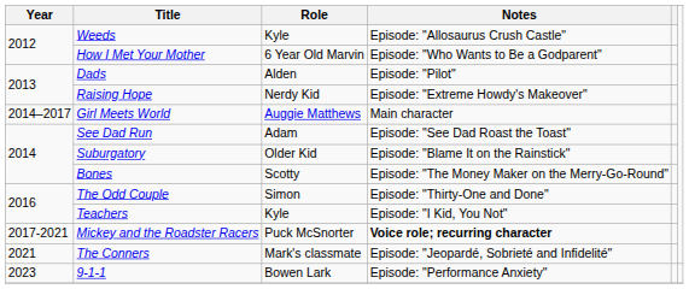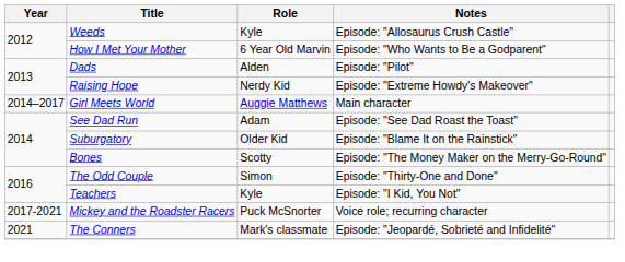 <table class="wikitable sortable">
 <tr>
 <th>Year</th>
 <th>Title</th>
 <th>Role</th>
 <th class="unsortable">Notes</th>
 <th></th>
 </tr>
 <tr>
 <td rowspan="2">2012</td>
 <td><em><a href='#'>Weeds</a></em></td>
 <td>Kyle</td>
 <td>Episode: "Allosaurus Crush Castle"</td>
 <td></td>
 </tr>
 <tr>
 <td><em><a href='#'>How I Met Your Mother</a></em></td>
 <td>6 Year Old Marvin</td>
 <td>Episode: "Who Wants to Be a Godparent"</td>
 <td></td>
 </tr>
 <tr>
 <td rowspan="2">2013</td>
 <td><em><a href='#'>Dads</a></em></td>
 <td>Alden</td>
 <td>Episode: "Pilot"</td>
 <td></td>
 </tr>
 <tr>
 <td><em><a href='#'>Raising Hope</a></em></td>
 <td>Nerdy Kid</td>
 <td>Episode: "Extreme Howdy's Makeover"</td>
 <td></td>
 </tr>
 <tr>
 <td>2014–2017</td>
 <td><em><a href='#'>Girl Meets World</a></em></td>
 <td><a href='#'>Auggie Matthews</a></td>
 <td>Main character</td>
 <td></td>
 </tr>
 <tr>
 <td rowspan="3">2014</td>
 <td><em><a href='#'>See Dad Run</a></em></td>
 <td>Adam</td>
 <td>Episode: "See Dad Roast the Toast"</td>
 <td></td>
 </tr>
 <tr>
 <td><em><a href='#'>Suburgatory</a></em></td>
 <td>Older Kid</td>
 <td>Episode: "Blame It on the Rainstick"</td>
 <td></td>
 </tr>
 <tr>
 <td><em><a href='#'>Bones</a></em></td>
 <td>Scotty</td>
 <td>Episode: "The Money Maker on the Merry-Go-Round"</td>
 <td></td>
 </tr>
 <tr>
 <td rowspan="2">2016</td>
 <td><em><a href='#'>The Odd Couple</a></em></td>
 <td>Simon</td>
 <td>Episode: "Thirty-One and Done"</td>
 <td></td>
 </tr>
 <tr>
 <td><em><a href='#'>Teachers</a></em></td>
 <td>Kyle</td>
 <td>Episode: "I Kid, You Not"</td>
 <td></td>
 </tr>
 <tr>
 <td>2017-2021</td>
 <td><em><a href='#'>Mickey and the Roadster Racers</a></em></td>
 <td>Puck McSnorter</td>
-<td><strong>Voice role; recurring character</strong></td>
+<td>Voice role; recurring character</td>
 <td></td>
 </tr>
 <tr>
 <td>2021</td>
 <td><em><a href='#'>The Conners</a></em></td>
 <td>Mark's classmate</td>
 <td>Episode: "Jeopardé, Sobrieté and Infidelité"</td>
 <td></td>
 </tr>
 <tr>
-<td>2023</td>
-<td><em><a href='#'>9-1-1</a></em></td>
-<td>Bowen Lark</td>
-<td>Episode: "Performance Anxiety"</td>
-<td></td>
-<td></td>
-</tr>
-<tr>
 </tr>
 </table>
